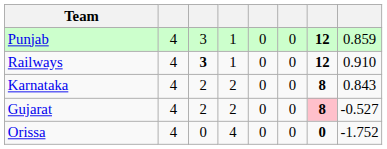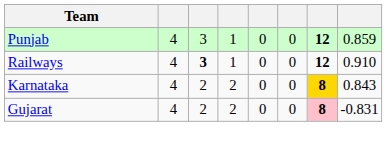 <table class="wikitable" style="text-align:center">
 <tr>
 <th style="width:160px">Team</th>
 <th style="width:25px"></th>
 <th style="width:25px"></th>
 <th style="width:25px"></th>
 <th style="width:25px"></th>
 <th style="width:25px"></th>
 <th style="width:25px"></th>
 <th style="width:25px"></th>
 </tr>
 <tr style="background:#cfc;">
 <td style="text-align:left"><a href='#'>Punjab</a> </td>
 <td>4</td>
 <td>3</td>
 <td>1</td>
 <td>0</td>
 <td>0</td>
 <td><strong>12</strong></td>
 <td>0.859</td>
 </tr>
 <tr>
 <td style="text-align:left"><a href='#'>Railways</a></td>
 <td>4</td>
 <td><strong>3</strong></td>
 <td>1</td>
 <td>0</td>
 <td>0</td>
 <td><strong>12</strong></td>
 <td>0.910</td>
 </tr>
 <tr>
 <td style="text-align:left"><a href='#'>Karnataka</a> </td>
 <td>4</td>
 <td>2</td>
 <td>2</td>
 <td>0</td>
 <td>0</td>
-<td><strong>8</strong></td>
+<td style="background: gold;"><strong>8</strong></td>
 <td>0.843</td>
 </tr>
 <tr>
 <td style="text-align:left"><a href='#'>Gujarat</a></td>
 <td>4</td>
 <td>2</td>
 <td>2</td>
 <td>0</td>
 <td>0</td>
 <td style="background: pink;"><strong>8</strong></td>
-<td>-0.527</td>
-</tr>
-<tr>
-<td style="text-align:left"><a href='#'>Orissa</a></td>
-<td>4</td>
-<td>0</td>
-<td>4</td>
-<td>0</td>
-<td>0</td>
-<td><strong>0</strong></td>
-<td>-1.752</td>
+<td>-0.831</td>
 </tr>
 </table>
